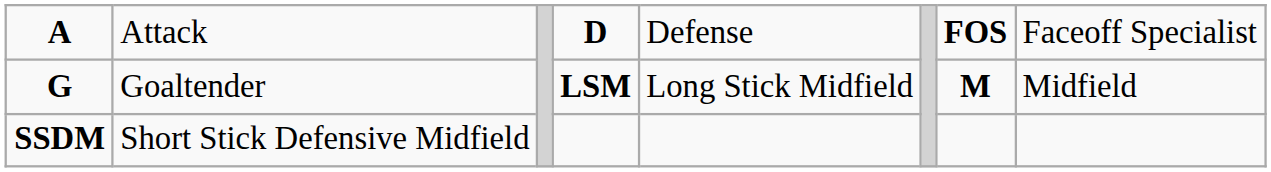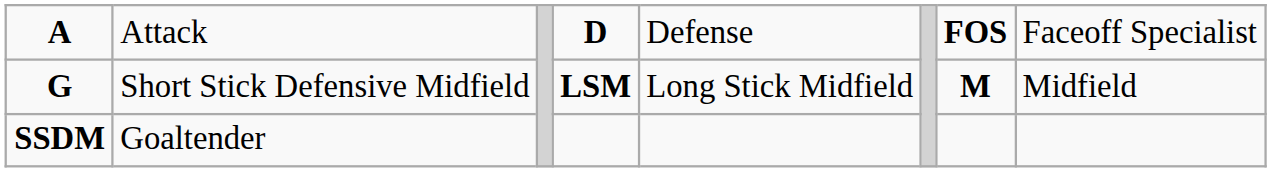 <table class="wikitable" style="font-size:90%; margin-left: auto; margin-right: auto; border: none;">
 <tr>
 <td style="text-align:center;"><strong>A</strong></td>
 <td style="text-align:left;">Attack</td>
 <td rowSpan="3" style="background-color:lightgrey;"></td>
 <td style="text-align:center;"><strong>D</strong></td>
 <td style="text-align:left;">Defense</td>
 <td rowSpan="3" style="background-color:lightgrey;"></td>
 <td style="text-align:center;"><strong>FOS</strong></td>
 <td style="text-align:left;">Faceoff Specialist</td>
 </tr>
 <tr>
 <td style="text-align:center;"><strong>G</strong></td>
-<td style="text-align:left;">Goaltender</td>
+<td style="text-align:left;">Short Stick Defensive Midfield</td>
 <td style="text-align:center;"><strong>LSM</strong></td>
 <td style="text-align:left;">Long Stick Midfield</td>
 <td style="text-align:center;"><strong>M</strong></td>
 <td style="text-align:left;">Midfield</td>
 </tr>
 <tr>
 <td style="text-align:center;"><strong>SSDM</strong></td>
-<td style="text-align:left;">Short Stick Defensive Midfield</td>
+<td style="text-align:left;">Goaltender</td>
 <td style="text-align:center;"> </td>
 <td style="text-align:left;"> </td>
 <td style="text-align:center;"> </td>
 <td style="text-align:left;"> </td>
 </tr>
 </table>
